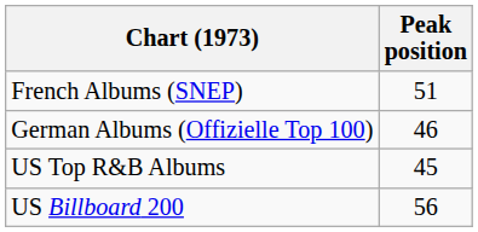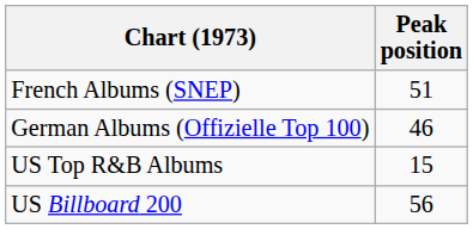 <table class="wikitable sortable plainrowheaders" style="text-align:center;">
 <tr>
 <th scope="col">Chart (1973)</th>
 <th scope="col">Peak<br> position</th>
 </tr>
 <tr>
 <td align="left">French Albums (<a href='#'>SNEP</a>)</td>
 <td>51</td>
 </tr>
 <tr>
 <td align="left">German Albums (<a href='#'>Offizielle Top 100</a>)</td>
 <td>46</td>
 </tr>
 <tr>
 <td align="left">US Top R&B Albums</td>
-<td>45</td>
+<td>15</td>
 </tr>
 <tr>
 <td align="left">US <a href='#'><em>Billboard</em> 200</a></td>
 <td>56</td>
 </tr>
 </table>
